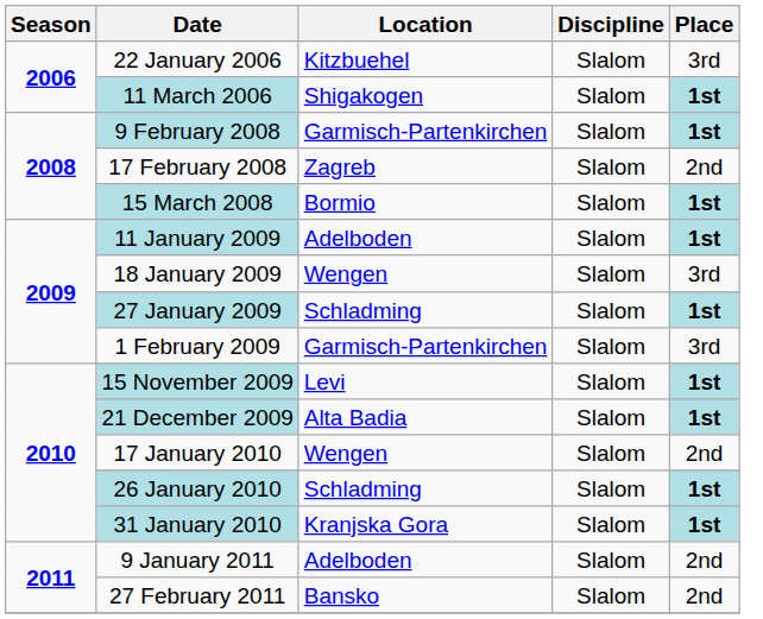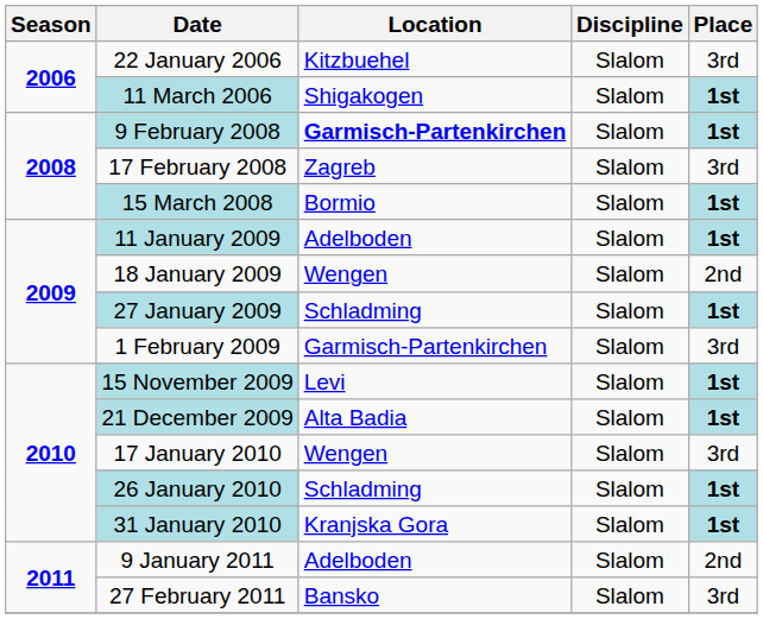 <table class="wikitable" style="text-align:center; font-size:95%;">
 <tr>
 <th>Season</th>
 <th>Date</th>
 <th>Location</th>
 <th>Discipline</th>
 <th>Place</th>
 </tr>
 <tr>
 <td rowspan="2"><strong><a href='#'>2006</a></strong></td>
 <td>22 January 2006</td>
 <td align="left"> <a href='#'>Kitzbuehel</a></td>
 <td>Slalom</td>
 <td>3rd</td>
 </tr>
 <tr>
 <td bgcolor="#BOEOE6">11 March 2006</td>
 <td align="left"> <a href='#'>Shigakogen</a></td>
 <td>Slalom</td>
 <td bgcolor="#BOEOE6"><strong>1st</strong></td>
 </tr>
 <tr>
 <td rowspan="3"><strong><a href='#'>2008</a></strong></td>
 <td bgcolor="#BOEOE6">9 February 2008</td>
-<td align="left"> <a href='#'>Garmisch-Partenkirchen</a></td>
+<td align="left"><strong> <a href='#'>Garmisch-Partenkirchen</a></strong></td>
 <td>Slalom</td>
 <td bgcolor="#BOEOE6"><strong>1st</strong></td>
 </tr>
 <tr>
 <td>17 February 2008</td>
 <td align="left"> <a href='#'>Zagreb</a></td>
 <td>Slalom</td>
-<td>2nd</td>
+<td>3rd</td>
 </tr>
 <tr>
 <td bgcolor="#BOEOE6">15 March 2008</td>
 <td align="left"> <a href='#'>Bormio</a></td>
 <td>Slalom</td>
 <td bgcolor="#BOEOE6"><strong>1st</strong></td>
 </tr>
 <tr>
 <td rowspan="4"><strong><a href='#'>2009</a></strong></td>
 <td bgcolor="#BOEOE6">11 January 2009</td>
 <td align="left"> <a href='#'>Adelboden</a></td>
 <td>Slalom</td>
 <td bgcolor="#BOEOE6"><strong>1st</strong></td>
 </tr>
 <tr>
 <td>18 January 2009</td>
 <td align="left"> <a href='#'>Wengen</a></td>
 <td>Slalom</td>
-<td>3rd</td>
+<td>2nd</td>
 </tr>
 <tr>
 <td bgcolor="#BOEOE6">27 January 2009</td>
 <td align="left"> <a href='#'>Schladming</a></td>
 <td>Slalom</td>
 <td bgcolor="#BOEOE6"><strong>1st</strong></td>
 </tr>
 <tr>
 <td>1 February 2009</td>
 <td align="left"> <a href='#'>Garmisch-Partenkirchen</a></td>
 <td>Slalom</td>
 <td>3rd</td>
 </tr>
 <tr>
 <td rowspan="5"><strong><a href='#'>2010</a></strong></td>
 <td bgcolor="#BOEOE6">15 November 2009</td>
 <td align="left"> <a href='#'>Levi</a></td>
 <td>Slalom</td>
 <td bgcolor="#BOEOE6"><strong>1st</strong></td>
 </tr>
 <tr>
 <td bgcolor="#BOEOE6">21 December 2009</td>
 <td align="left"> <a href='#'>Alta Badia</a></td>
 <td>Slalom</td>
 <td bgcolor="#BOEOE6"><strong>1st</strong></td>
 </tr>
 <tr>
 <td>17 January 2010</td>
 <td align="left"> <a href='#'>Wengen</a></td>
 <td>Slalom</td>
-<td>2nd</td>
+<td>3rd</td>
 </tr>
 <tr>
 <td bgcolor="#BOEOE6">26 January 2010</td>
 <td align="left"> <a href='#'>Schladming</a></td>
 <td>Slalom</td>
 <td bgcolor="#BOEOE6"><strong>1st</strong></td>
 </tr>
 <tr>
 <td bgcolor="#BOEOE6">31 January 2010</td>
 <td align="left"> <a href='#'>Kranjska Gora</a></td>
 <td>Slalom</td>
 <td bgcolor="#BOEOE6"><strong>1st</strong></td>
 </tr>
 <tr>
 <td rowspan="2"><strong><a href='#'>2011</a></strong></td>
 <td>9 January 2011</td>
 <td align="left"> <a href='#'>Adelboden</a></td>
 <td>Slalom</td>
 <td>2nd</td>
 </tr>
 <tr>
 <td>27 February 2011</td>
 <td align="left"> <a href='#'>Bansko</a></td>
 <td>Slalom</td>
-<td>2nd</td>
+<td>3rd</td>
 </tr>
 <tr>
 </tr>
 </table>
